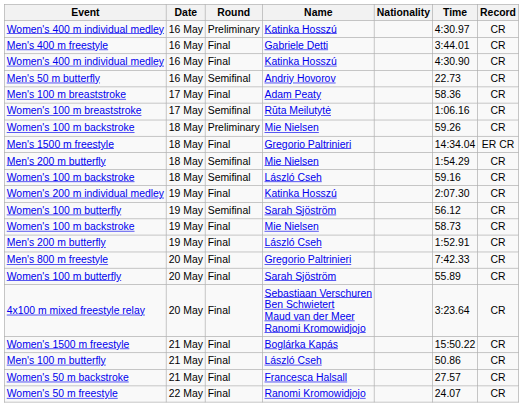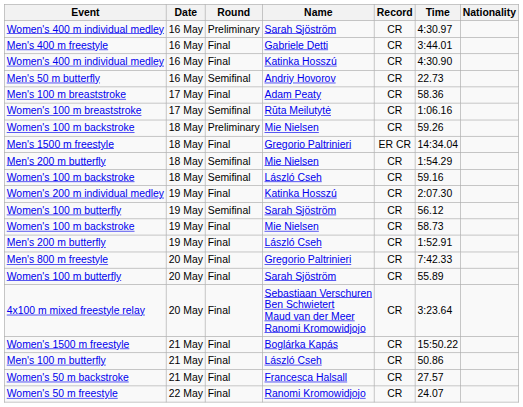 <table class="wikitable sortable">
 <tr>
 <th>Event</th>
 <th>Date</th>
 <th>Round</th>
 <th>Name</th>
+<th>Record</th>
+<th>Time</th>
 <th>Nationality</th>
-<th>Time</th>
-<th>Record</th>
 </tr>
 <tr>
 <td><a href='#'>Women's 400 m individual medley</a></td>
 <td>16 May</td>
 <td>Preliminary</td>
-<td><a href='#'>Katinka Hosszú</a></td>
+<td><a href='#'>Sarah Sjöström</a></td>
+<td align=center>CR</td>
+<td>4:30.97</td>
 <td align=left></td>
-<td>4:30.97</td>
-<td align=center>CR</td>
 </tr>
 <tr>
 <td><a href='#'>Men's 400 m freestyle</a></td>
 <td>16 May</td>
 <td>Final</td>
 <td><a href='#'>Gabriele Detti</a></td>
+<td align=center>CR</td>
+<td>3:44.01</td>
 <td align=left></td>
-<td>3:44.01</td>
-<td align=center>CR</td>
 </tr>
 <tr>
 <td><a href='#'>Women's 400 m individual medley</a></td>
 <td>16 May</td>
 <td>Final</td>
 <td><a href='#'>Katinka Hosszú</a></td>
+<td align=center>CR</td>
+<td>4:30.90</td>
 <td align=left></td>
-<td>4:30.90</td>
-<td align=center>CR</td>
 </tr>
 <tr>
 <td><a href='#'>Men's 50 m butterfly</a></td>
 <td>16 May</td>
 <td>Semifinal</td>
 <td><a href='#'>Andriy Hovorov</a></td>
+<td align=center>CR</td>
+<td>22.73</td>
 <td align=left></td>
-<td>22.73</td>
-<td align=center>CR</td>
 </tr>
 <tr>
 <td><a href='#'>Men's 100 m breaststroke</a></td>
 <td>17 May</td>
 <td>Final</td>
 <td><a href='#'>Adam Peaty</a></td>
+<td align=center>CR</td>
+<td>58.36</td>
 <td align=left></td>
-<td>58.36</td>
-<td align=center>CR</td>
 </tr>
 <tr>
 <td><a href='#'>Women's 100 m breaststroke</a></td>
 <td>17 May</td>
 <td>Semifinal</td>
 <td><a href='#'>Rūta Meilutytė</a></td>
+<td align=center>CR</td>
+<td>1:06.16</td>
 <td align=left></td>
-<td>1:06.16</td>
-<td align=center>CR</td>
 </tr>
 <tr>
 <td><a href='#'>Women's 100 m backstroke</a></td>
 <td>18 May</td>
 <td>Preliminary</td>
 <td><a href='#'>Mie Nielsen</a></td>
+<td align=center>CR</td>
+<td>59.26</td>
 <td align=left></td>
-<td>59.26</td>
-<td align=center>CR</td>
 </tr>
 <tr>
 <td><a href='#'>Men's 1500 m freestyle</a></td>
 <td>18 May</td>
 <td>Final</td>
 <td><a href='#'>Gregorio Paltrinieri</a></td>
+<td align=center>ER CR</td>
+<td>14:34.04</td>
 <td align=left></td>
-<td>14:34.04</td>
-<td align=center>ER CR</td>
 </tr>
 <tr>
 <td><a href='#'>Men's 200 m butterfly</a></td>
 <td>18 May</td>
 <td>Semifinal</td>
 <td><a href='#'>Mie Nielsen</a></td>
+<td align=center>CR</td>
+<td>1:54.29</td>
 <td align=left></td>
-<td>1:54.29</td>
-<td align=center>CR</td>
 </tr>
 <tr>
 <td><a href='#'>Women's 100 m backstroke</a></td>
 <td>18 May</td>
 <td>Semifinal</td>
 <td><a href='#'>László Cseh</a></td>
+<td align=center>CR</td>
+<td>59.16</td>
 <td align=left></td>
-<td>59.16</td>
-<td align=center>CR</td>
 </tr>
 <tr>
 <td><a href='#'>Women's 200 m individual medley</a></td>
 <td>19 May</td>
 <td>Final</td>
 <td><a href='#'>Katinka Hosszú</a></td>
+<td align=center>CR</td>
+<td>2:07.30</td>
 <td align=left></td>
-<td>2:07.30</td>
-<td align=center>CR</td>
 </tr>
 <tr>
 <td><a href='#'>Women's 100 m butterfly</a></td>
 <td>19 May</td>
 <td>Semifinal</td>
 <td><a href='#'>Sarah Sjöström</a></td>
+<td align=center>CR</td>
+<td>56.12</td>
 <td align=left></td>
-<td>56.12</td>
-<td align=center>CR</td>
 </tr>
 <tr>
 <td><a href='#'>Women's 100 m backstroke</a></td>
 <td>19 May</td>
 <td>Final</td>
 <td><a href='#'>Mie Nielsen</a></td>
+<td align=center>CR</td>
+<td>58.73</td>
 <td align=left></td>
-<td>58.73</td>
-<td align=center>CR</td>
 </tr>
 <tr>
 <td><a href='#'>Men's 200 m butterfly</a></td>
 <td>19 May</td>
 <td>Final</td>
 <td><a href='#'>László Cseh</a></td>
+<td align=center>CR</td>
+<td>1:52.91</td>
 <td align=left></td>
-<td>1:52.91</td>
-<td align=center>CR</td>
 </tr>
 <tr>
 <td><a href='#'>Men's 800 m freestyle</a></td>
 <td>20 May</td>
 <td>Final</td>
 <td><a href='#'>Gregorio Paltrinieri</a></td>
+<td align=center>CR</td>
+<td>7:42.33</td>
 <td align=left></td>
-<td>7:42.33</td>
-<td align=center>CR</td>
 </tr>
 <tr>
 <td><a href='#'>Women's 100 m butterfly</a></td>
 <td>20 May</td>
 <td>Final</td>
 <td><a href='#'>Sarah Sjöström</a></td>
+<td align=center>CR</td>
+<td>55.89</td>
 <td align=left></td>
-<td>55.89</td>
-<td align=center>CR</td>
 </tr>
 <tr>
 <td><a href='#'>4x100 m mixed freestyle relay</a></td>
 <td>20 May</td>
 <td>Final</td>
 <td><a href='#'>Sebastiaan Verschuren</a><br><a href='#'>Ben Schwietert</a><br><a href='#'>Maud van der Meer</a><br><a href='#'>Ranomi Kromowidjojo</a></td>
+<td align=center>CR</td>
+<td>3:23.64</td>
 <td align=left></td>
-<td>3:23.64</td>
-<td align=center>CR</td>
 </tr>
 <tr>
 <td><a href='#'>Women's 1500 m freestyle</a></td>
 <td>21 May</td>
 <td>Final</td>
 <td><a href='#'>Boglárka Kapás</a></td>
+<td align=center>CR</td>
+<td>15:50.22</td>
 <td align=left></td>
-<td>15:50.22</td>
-<td align=center>CR</td>
 </tr>
 <tr>
 <td><a href='#'>Men's 100 m butterfly</a></td>
 <td>21 May</td>
 <td>Final</td>
 <td><a href='#'>László Cseh</a></td>
+<td align=center>CR</td>
+<td>50.86</td>
 <td align=left></td>
-<td>50.86</td>
-<td align=center>CR</td>
 </tr>
 <tr>
 <td><a href='#'>Women's 50 m backstroke</a></td>
 <td>21 May</td>
 <td>Final</td>
 <td><a href='#'>Francesca Halsall</a></td>
+<td align=center>CR</td>
+<td>27.57</td>
 <td align=left></td>
-<td>27.57</td>
-<td align=center>CR</td>
 </tr>
 <tr>
 <td><a href='#'>Women's 50 m freestyle</a></td>
 <td>22 May</td>
 <td>Final</td>
 <td><a href='#'>Ranomi Kromowidjojo</a></td>
+<td align=center>CR</td>
+<td>24.07</td>
 <td align=left></td>
-<td>24.07</td>
-<td align=center>CR</td>
 </tr>
 </table>
